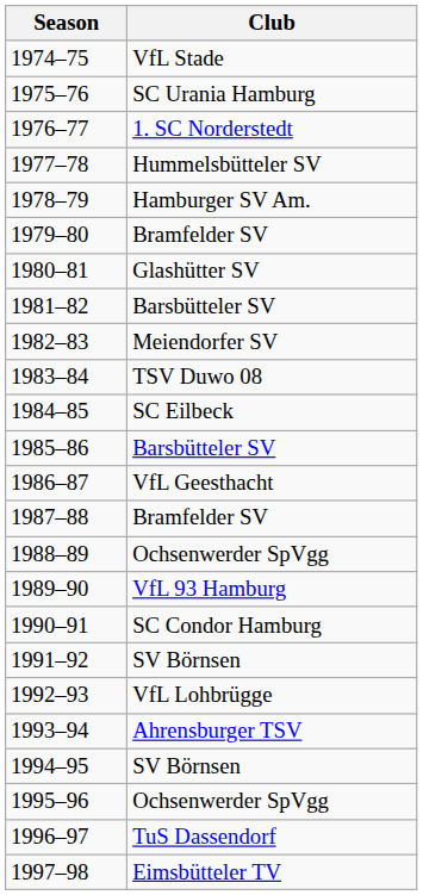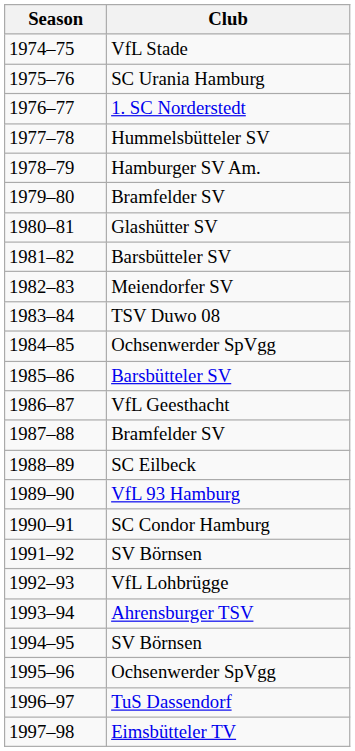 <table class="wikitable">
 <tr align="center" bgcolor="#dfdfdf">
 <th width="80">Season</th>
 <th width="200">Club</th>
 </tr>
 <tr>
 <td>1974–75</td>
 <td>VfL Stade</td>
 </tr>
 <tr>
 <td>1975–76</td>
 <td>SC Urania Hamburg</td>
 </tr>
 <tr>
 <td>1976–77</td>
 <td><a href='#'>1. SC Norderstedt</a></td>
 </tr>
 <tr>
 <td>1977–78</td>
 <td>Hummelsbütteler SV</td>
 </tr>
 <tr>
 <td>1978–79</td>
 <td>Hamburger SV Am.</td>
 </tr>
 <tr>
 <td>1979–80</td>
 <td>Bramfelder SV</td>
 </tr>
 <tr>
 <td>1980–81</td>
 <td>Glashütter SV</td>
 </tr>
 <tr>
 <td>1981–82</td>
 <td>Barsbütteler SV</td>
 </tr>
 <tr>
 <td>1982–83</td>
 <td>Meiendorfer SV</td>
 </tr>
 <tr>
 <td>1983–84</td>
 <td>TSV Duwo 08</td>
 </tr>
 <tr>
 <td>1984–85</td>
-<td>SC Eilbeck</td>
+<td>Ochsenwerder SpVgg</td>
 </tr>
 <tr>
 <td>1985–86</td>
 <td><a href='#'>Barsbütteler SV</a></td>
 </tr>
 <tr>
 <td>1986–87</td>
 <td>VfL Geesthacht</td>
 </tr>
 <tr>
 <td>1987–88</td>
 <td>Bramfelder SV</td>
 </tr>
 <tr>
 <td>1988–89</td>
-<td>Ochsenwerder SpVgg</td>
+<td>SC Eilbeck</td>
 </tr>
 <tr>
 <td>1989–90</td>
 <td><a href='#'>VfL 93 Hamburg</a></td>
 </tr>
 <tr>
 <td>1990–91</td>
 <td>SC Condor Hamburg</td>
 </tr>
 <tr>
 <td>1991–92</td>
 <td>SV Börnsen</td>
 </tr>
 <tr>
 <td>1992–93</td>
 <td>VfL Lohbrügge</td>
 </tr>
 <tr>
 <td>1993–94</td>
 <td><a href='#'>Ahrensburger TSV</a></td>
 </tr>
 <tr>
 <td>1994–95</td>
 <td>SV Börnsen</td>
 </tr>
 <tr>
 <td>1995–96</td>
 <td>Ochsenwerder SpVgg</td>
 </tr>
 <tr>
 <td>1996–97</td>
 <td><a href='#'>TuS Dassendorf</a></td>
 </tr>
 <tr>
 <td>1997–98</td>
 <td><a href='#'>Eimsbütteler TV</a></td>
 </tr>
 </table>
